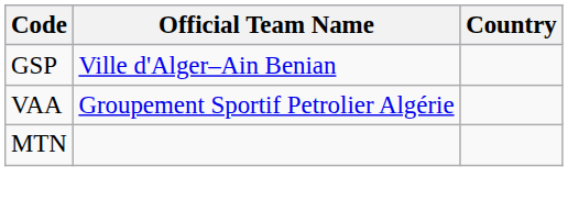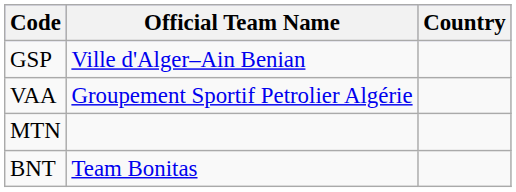 <table class="wikitable">
 <tr style="background:#ccccff;">
 <th>Code</th>
 <th>Official Team Name</th>
 <th>Country</th>
 </tr>
 <tr>
 <td>GSP</td>
 <td><a href='#'>Ville d'Alger–Ain Benian</a></td>
 <td></td>
 </tr>
 <tr>
 <td>VAA</td>
 <td><a href='#'>Groupement Sportif Petrolier Algérie</a></td>
 <td></td>
 </tr>
 <tr>
 <td>MTN</td>
 <td></td>
 <td></td>
 </tr>
+<tr>
+<td>BNT</td>
+<td><a href='#'>Team Bonitas</a></td>
+<td></td>
+</tr>
 </table>
